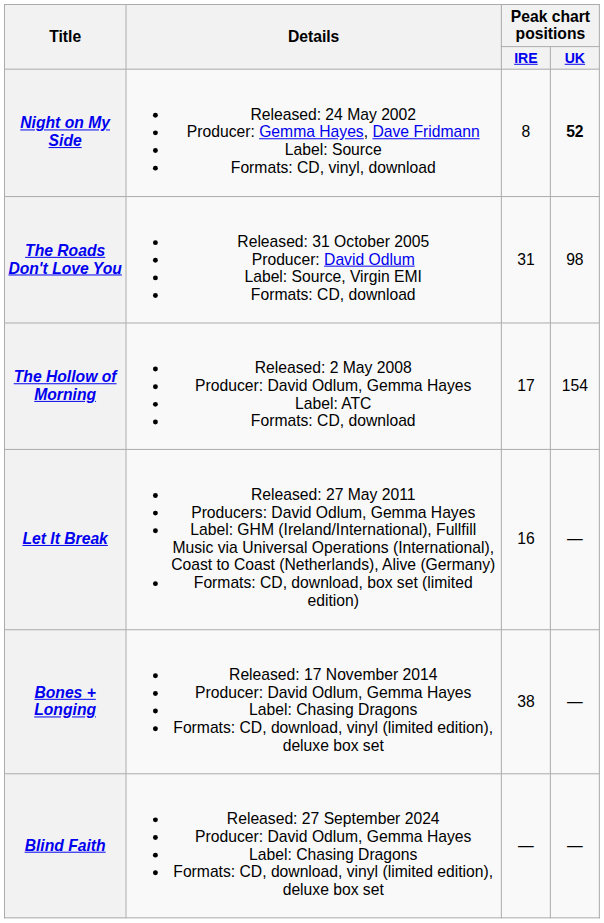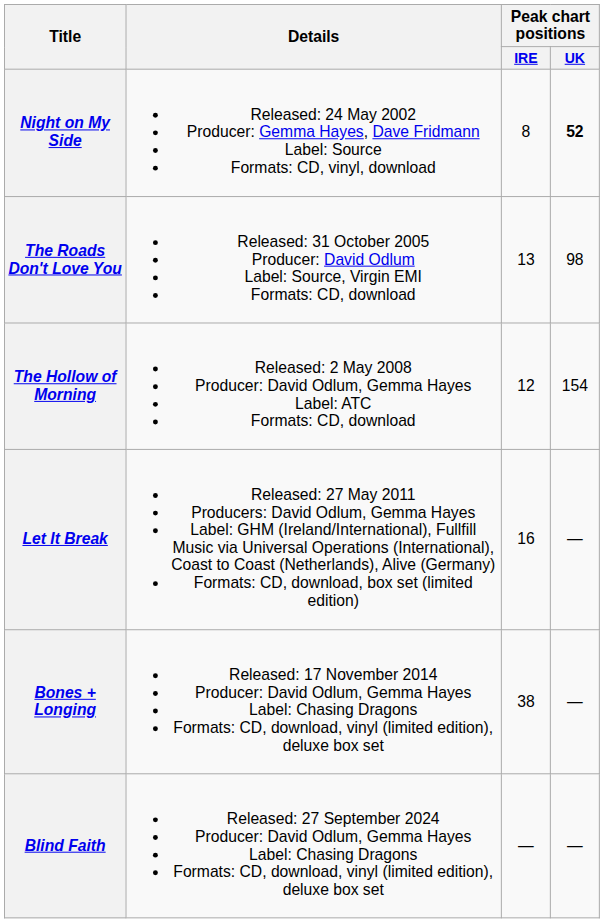 <table class="wikitable plainrowheaders" style="text-align:center">
 <tr>
 <th scope="col" rowspan="2">Title</th>
 <th scope="col" rowspan="2">Details</th>
 <th scope="col" colspan="2">Peak chart positions</th>
 </tr>
 <tr>
 <th scope="col" style="width:3em;font-size:90%"><a href='#'>IRE</a><br></th>
 <th scope="col" style="width:3em;font-size:90%"><a href='#'>UK</a><br></th>
 </tr>
 <tr>
 <th scope="row"><em><a href='#'>Night on My Side</a></em></th>
 <td><br><ul><li>Released: 24 May 2002</li><li>Producer: <a href='#'>Gemma Hayes</a>, <a href='#'>Dave Fridmann</a></li><li>Label: Source</li><li>Formats: CD, vinyl, download</li></ul></td>
 <td>8</td>
 <td><strong>52</strong></td>
 </tr>
 <tr>
 <th scope="row"><em><a href='#'>The Roads Don't Love You</a></em></th>
 <td><br><ul><li>Released: 31 October 2005</li><li>Producer: <a href='#'>David Odlum</a></li><li>Label: Source, Virgin EMI</li><li>Formats: CD, download</li></ul></td>
-<td>31</td>
+<td>13</td>
 <td>98</td>
 </tr>
 <tr>
 <th scope="row"><em><a href='#'>The Hollow of Morning</a></em></th>
 <td><br><ul><li>Released: 2 May 2008</li><li>Producer: David Odlum, Gemma Hayes</li><li>Label: ATC</li><li>Formats: CD, download</li></ul></td>
-<td>17</td>
+<td>12</td>
 <td>154</td>
 </tr>
 <tr>
 <th scope="row"><em><a href='#'>Let It Break</a></em></th>
 <td><br><ul><li>Released: 27 May 2011</li><li>Producers: David Odlum, Gemma Hayes</li><li>Label: GHM (Ireland/International), Fullfill Music via Universal Operations (International),<br> Coast to Coast (Netherlands), Alive (Germany)</li><li>Formats: CD, download, box set (limited edition)</li></ul></td>
 <td>16</td>
 <td>—</td>
 </tr>
 <tr>
 <th scope="row"><em><a href='#'>Bones + Longing</a></em></th>
 <td><br><ul><li>Released: 17 November 2014</li><li>Producer: David Odlum, Gemma Hayes</li><li>Label: Chasing Dragons</li><li>Formats: CD, download, vinyl (limited edition), deluxe box set</li></ul></td>
 <td>38</td>
 <td>—</td>
 </tr>
 <tr>
 <th scope="row"><em><a href='#'>Blind Faith</a></em></th>
 <td><br><ul><li>Released: 27 September 2024</li><li>Producer: David Odlum, Gemma Hayes</li><li>Label: Chasing Dragons</li><li>Formats: CD, download, vinyl (limited edition), deluxe box set</li></ul></td>
 <td>—</td>
 <td>—</td>
 </tr>
 </table>
